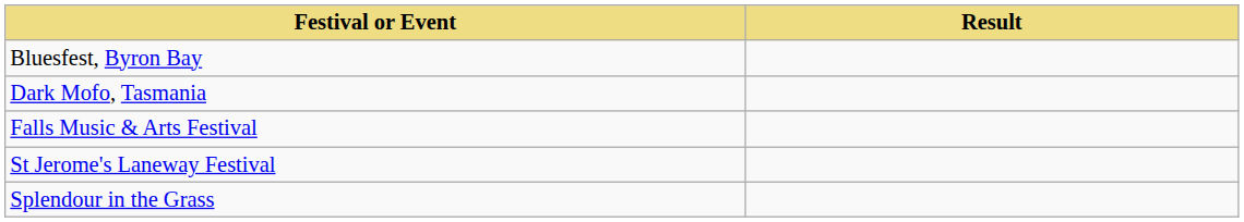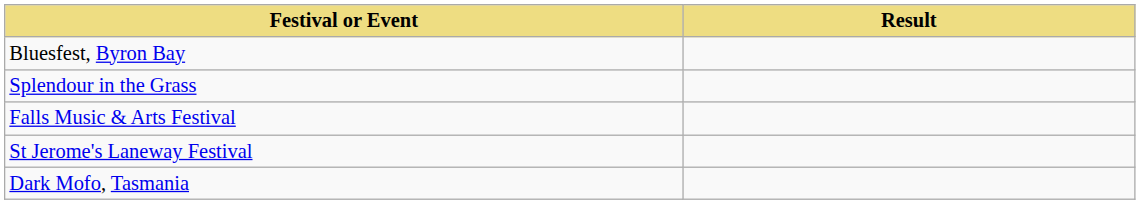 <table class="wikitable" width=100%>
 <tr>
 <th style="width:15%;background:#EEDD82;">Festival or Event</th>
 <th style="width:10%;background:#EEDD82;">Result</th>
 </tr>
 <tr>
 <td>Bluesfest, <a href='#'>Byron Bay</a></td>
 <td></td>
 </tr>
 <tr>
-<td><a href='#'>Dark Mofo</a>, <a href='#'>Tasmania</a></td>
+<td><a href='#'>Splendour in the Grass</a></td>
 <td></td>
 </tr>
 <tr>
 <td><a href='#'>Falls Music & Arts Festival</a></td>
 <td></td>
 </tr>
 <tr>
 <td><a href='#'>St Jerome's Laneway Festival</a></td>
 <td></td>
 </tr>
 <tr>
-<td><a href='#'>Splendour in the Grass</a></td>
+<td><a href='#'>Dark Mofo</a>, <a href='#'>Tasmania</a></td>
 <td></td>
 </tr>
 </table>
